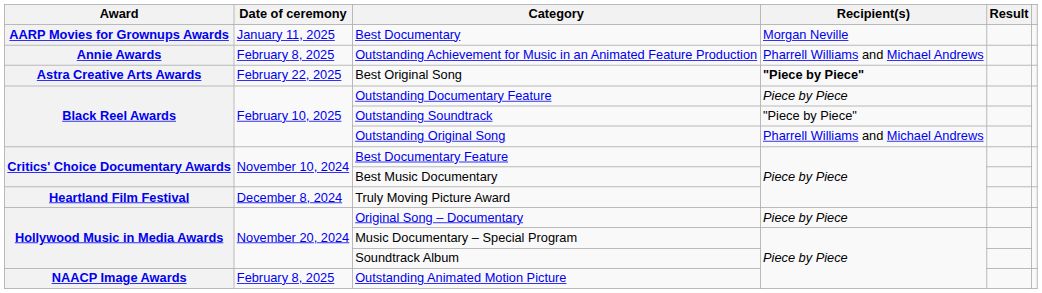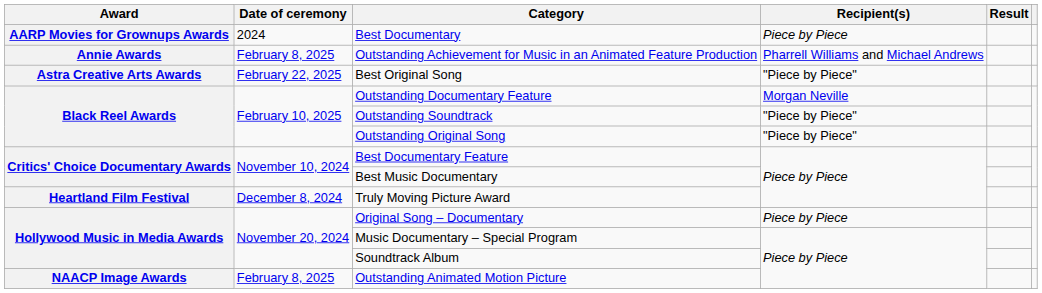 <table class="wikitable sortable plainrowheaders">
 <tr>
 <th scope="col">Award</th>
 <th scope="col">Date of ceremony</th>
 <th scope="col">Category</th>
 <th scope="col">Recipient(s)</th>
 <th scope="col">Result</th>
 <th scope="col"></th>
 </tr>
 <tr>
 <th scope="row"><a href='#'>AARP Movies for Grownups Awards</a></th>
-<td><a href='#'>January 11, 2025</a></td>
+<td>2024</td>
 <td><a href='#'>Best Documentary</a></td>
-<td><a href='#'>Morgan Neville</a></td>
+<td><em>Piece by Piece</em></td>
 <td></td>
 <td align="center"></td>
 </tr>
 <tr>
 <th scope="row"><a href='#'>Annie Awards</a></th>
 <td><a href='#'>February 8, 2025</a></td>
 <td><a href='#'>Outstanding Achievement for Music in an Animated Feature Production</a></td>
 <td><a href='#'>Pharrell Williams</a> and <a href='#'>Michael Andrews</a></td>
 <td></td>
 <td align="center"></td>
 </tr>
 <tr>
 <th scope="row"><a href='#'>Astra Creative Arts Awards</a></th>
 <td><a href='#'>February 22, 2025</a></td>
 <td>Best Original Song</td>
-<td><strong>"Piece by Piece"</strong></td>
+<td>"Piece by Piece"</td>
 <td></td>
 <td align="center"></td>
 </tr>
 <tr>
 <th scope="row" rowspan="3"><a href='#'>Black Reel Awards</a></th>
 <td rowspan="3"><a href='#'>February 10, 2025</a></td>
 <td><a href='#'>Outstanding Documentary Feature</a></td>
-<td><em>Piece by Piece</em></td>
+<td><a href='#'>Morgan Neville</a></td>
 <td></td>
 <td align="center" rowspan="3"></td>
 </tr>
 <tr>
 <td><a href='#'>Outstanding Soundtrack</a></td>
 <td>"Piece by Piece"</td>
 <td></td>
 </tr>
 <tr>
 <td><a href='#'>Outstanding Original Song</a></td>
-<td><a href='#'>Pharrell Williams</a> and <a href='#'>Michael Andrews</a></td>
+<td>"Piece by Piece"</td>
 <td></td>
 </tr>
 <tr>
 <th scope="row" rowspan="2"><a href='#'>Critics' Choice Documentary Awards</a></th>
 <td rowspan="2"><a href='#'>November 10, 2024</a></td>
 <td><a href='#'>Best Documentary Feature</a></td>
 <td rowspan="3"><em>Piece by Piece</em></td>
 <td></td>
 <td align="center" rowspan="2"></td>
 </tr>
 <tr>
 <td>Best Music Documentary</td>
 <td></td>
 </tr>
 <tr>
 <th scope="row"><a href='#'>Heartland Film Festival</a></th>
 <td><a href='#'>December 8, 2024</a></td>
 <td>Truly Moving Picture Award</td>
 <td></td>
 <td align="center"></td>
 </tr>
 <tr>
 <th scope="row" rowspan="3"><a href='#'>Hollywood Music in Media Awards</a></th>
 <td rowspan="3"><a href='#'>November 20, 2024</a></td>
 <td><a href='#'>Original Song – Documentary</a></td>
 <td><em>Piece by Piece</em></td>
 <td></td>
 <td align="center" rowspan="3"></td>
 </tr>
 <tr>
 <td>Music Documentary – Special Program</td>
 <td rowspan="3"><em>Piece by Piece</em></td>
 <td></td>
 </tr>
 <tr>
 <td>Soundtrack Album</td>
 <td></td>
 </tr>
 <tr>
 <th scope="row"><a href='#'>NAACP Image Awards</a></th>
 <td><a href='#'>February 8, 2025</a></td>
 <td><a href='#'>Outstanding Animated Motion Picture</a></td>
 <td></td>
 <td align="center"></td>
 </tr>
 </table>
